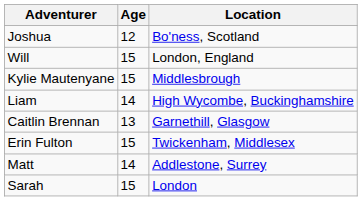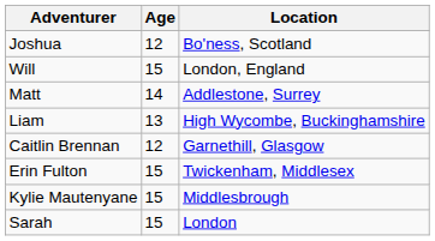 <table class="wikitable">
 <tr>
 <th>Adventurer</th>
 <th>Age</th>
 <th>Location</th>
 </tr>
 <tr>
 <td>Joshua</td>
 <td>12</td>
 <td><a href='#'>Bo'ness</a>, Scotland</td>
 </tr>
 <tr>
 <td>Will</td>
 <td>15</td>
 <td>London, England</td>
 </tr>
 <tr>
-<td>Kylie Mautenyane</td>
-<td>15</td>
-<td><a href='#'>Middlesbrough</a></td>
+<td>Matt</td>
+<td>14</td>
+<td><a href='#'>Addlestone</a>, <a href='#'>Surrey</a></td>
 </tr>
 <tr>
 <td>Liam</td>
-<td>14</td>
+<td>13</td>
 <td><a href='#'>High Wycombe</a>, <a href='#'>Buckinghamshire</a></td>
 </tr>
 <tr>
 <td>Caitlin Brennan</td>
-<td>13</td>
+<td>12</td>
 <td><a href='#'>Garnethill</a>, <a href='#'>Glasgow</a></td>
 </tr>
 <tr>
 <td>Erin Fulton</td>
 <td>15</td>
 <td><a href='#'>Twickenham</a>, <a href='#'>Middlesex</a></td>
 </tr>
 <tr>
-<td>Matt</td>
-<td>14</td>
-<td><a href='#'>Addlestone</a>, <a href='#'>Surrey</a></td>
+<td>Kylie Mautenyane</td>
+<td>15</td>
+<td><a href='#'>Middlesbrough</a></td>
 </tr>
 <tr>
 <td>Sarah</td>
 <td>15</td>
 <td><a href='#'>London</a></td>
 </tr>
 </table>
